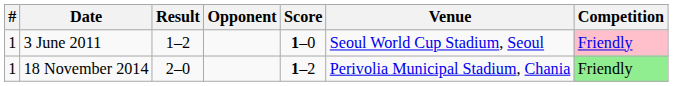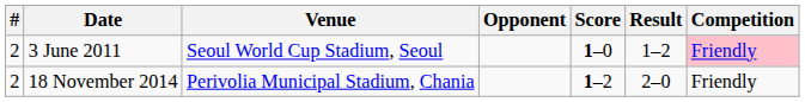 <table class="wikitable">
 <tr>
 <th>#</th>
 <th>Date</th>
-<th>Result</th>
+<th>Venue</th>
 <th>Opponent</th>
 <th>Score</th>
-<th>Venue</th>
+<th>Result</th>
 <th>Competition</th>
 </tr>
 <tr>
-<td align=center>1</td>
+<td align=center>2</td>
 <td>3 June 2011</td>
-<td align=center>1–2</td>
+<td><a href='#'>Seoul World Cup Stadium</a>, <a href='#'>Seoul</a></td>
 <td></td>
 <td align=center><strong>1</strong>–0</td>
-<td><a href='#'>Seoul World Cup Stadium</a>, <a href='#'>Seoul</a></td>
+<td align=center>1–2</td>
 <td style="background: pink;"><a href='#'>Friendly</a></td>
 </tr>
 <tr>
-<td align=center>1</td>
+<td align=center>2</td>
 <td>18 November 2014</td>
-<td align=center>2–0</td>
+<td><a href='#'>Perivolia Municipal Stadium</a>, <a href='#'>Chania</a></td>
 <td></td>
 <td align=center><strong>1</strong>–2</td>
-<td><a href='#'>Perivolia Municipal Stadium</a>, <a href='#'>Chania</a></td>
-<td style="background: lightgreen;">Friendly</td>
+<td align=center>2–0</td>
+<td>Friendly</td>
 </tr>
 </table>
